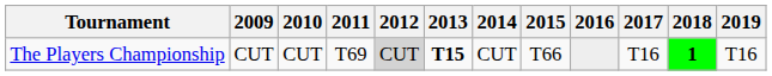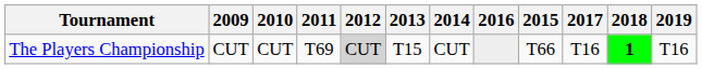 <table class="wikitable" style="font-size:95%;text-align:center;">
 <tr>
 <th>Tournament</th>
 <th>2009</th>
 <th>2010</th>
 <th>2011</th>
 <th>2012</th>
 <th>2013</th>
 <th>2014</th>
+<th>2016</th>
 <th>2015</th>
-<th>2016</th>
 <th>2017</th>
 <th>2018</th>
 <th>2019</th>
 </tr>
 <tr>
 <td align=left><a href='#'>The Players Championship</a></td>
 <td>CUT</td>
 <td>CUT</td>
 <td>T69</td>
 <td style="background: lightgrey;">CUT</td>
-<td><strong>T15</strong></td>
+<td>T15</td>
 <td>CUT</td>
+<td style="background:#eeeeee;"></td>
 <td>T66</td>
-<td style="background:#eeeeee;"></td>
 <td>T16</td>
 <td style="background:lime;"><strong>1</strong></td>
 <td>T16</td>
 </tr>
 </table>
